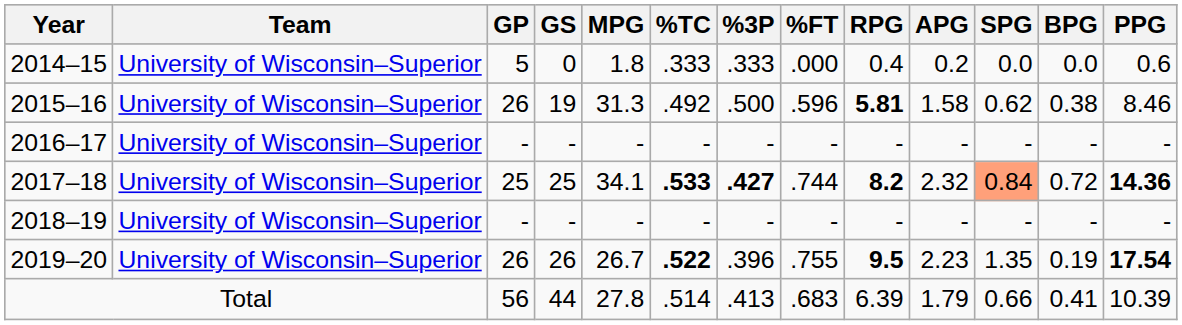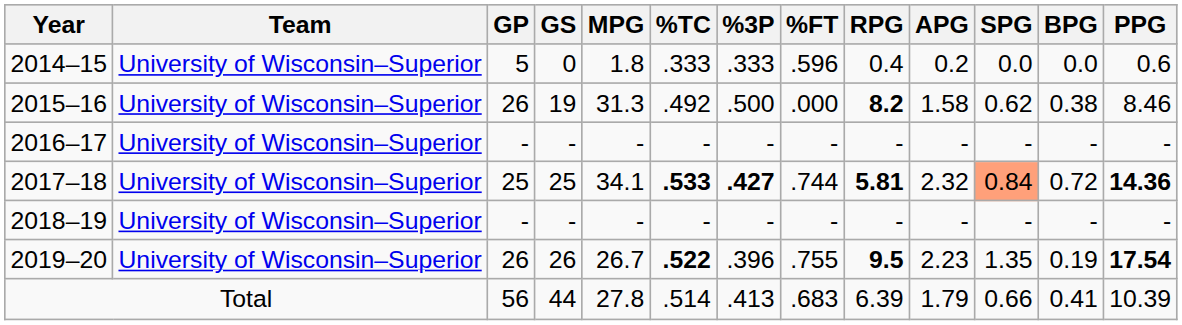 <table class="wikitable sortable" style="font-size:95%; text-align:right;">
 <tr>
 <th>Year</th>
 <th>Team</th>
 <th>GP</th>
 <th>GS</th>
 <th>MPG</th>
 <th>%TC</th>
 <th>%3P</th>
 <th>%FT</th>
 <th>RPG</th>
 <th>APG</th>
 <th>SPG</th>
 <th>BPG</th>
 <th>PPG</th>
 </tr>
 <tr>
 <td style="text-align:left;">2014–15</td>
 <td style="text-align:left;"><a href='#'>University of Wisconsin–Superior</a></td>
 <td>5</td>
 <td>0</td>
 <td>1.8</td>
 <td>.333</td>
 <td>.333</td>
-<td>.000</td>
+<td>.596</td>
 <td>0.4</td>
 <td>0.2</td>
 <td>0.0</td>
 <td>0.0</td>
 <td>0.6</td>
 </tr>
 <tr>
 <td style="text-align:left;">2015–16</td>
 <td style="text-align:left;"><a href='#'>University of Wisconsin–Superior</a></td>
 <td>26</td>
 <td>19</td>
 <td>31.3</td>
 <td>.492</td>
 <td>.500</td>
-<td>.596</td>
-<td><strong>5.81</strong></td>
+<td>.000</td>
+<td><strong>8.2</strong></td>
 <td>1.58</td>
 <td>0.62</td>
 <td>0.38</td>
 <td>8.46</td>
 </tr>
 <tr>
 <td style="text-align:left;">2016–17</td>
 <td style="text-align:left;"><a href='#'>University of Wisconsin–Superior</a></td>
 <td>-</td>
 <td>-</td>
 <td>-</td>
 <td>-</td>
 <td>-</td>
 <td>-</td>
 <td>-</td>
 <td>-</td>
 <td>-</td>
 <td>-</td>
 <td>-</td>
 </tr>
 <tr>
 <td style="text-align:left;">2017–18</td>
 <td style="text-align:left;"><a href='#'>University of Wisconsin–Superior</a></td>
 <td>25</td>
 <td>25</td>
 <td>34.1</td>
 <td><strong>.533</strong></td>
 <td><strong>.427</strong></td>
 <td>.744</td>
-<td><strong>8.2</strong></td>
+<td><strong>5.81</strong></td>
 <td>2.32</td>
 <td style="background: lightsalmon;">0.84</td>
 <td>0.72</td>
 <td><strong>14.36</strong></td>
 </tr>
 <tr>
 <td style="text-align:left;">2018–19</td>
 <td style="text-align:left;"><a href='#'>University of Wisconsin–Superior</a></td>
 <td>-</td>
 <td>-</td>
 <td>-</td>
 <td>-</td>
 <td>-</td>
 <td>-</td>
 <td>-</td>
 <td>-</td>
 <td>-</td>
 <td>-</td>
 <td>-</td>
 </tr>
 <tr>
 <td style="text-align:left;">2019–20</td>
 <td style="text-align:left;"><a href='#'>University of Wisconsin–Superior</a></td>
 <td>26</td>
 <td>26</td>
 <td>26.7</td>
 <td><strong>.522</strong></td>
 <td>.396</td>
 <td>.755</td>
 <td><strong>9.5</strong></td>
 <td>2.23</td>
 <td>1.35</td>
 <td>0.19</td>
 <td><strong>17.54</strong></td>
 </tr>
 <tr class="sortbottom">
 <td style="text-align:center;" colspan="2">Total</td>
 <td>56</td>
 <td>44</td>
 <td>27.8</td>
 <td>.514</td>
 <td>.413</td>
 <td>.683</td>
 <td>6.39</td>
 <td>1.79</td>
 <td>0.66</td>
 <td>0.41</td>
 <td>10.39</td>
 </tr>
 </table>
